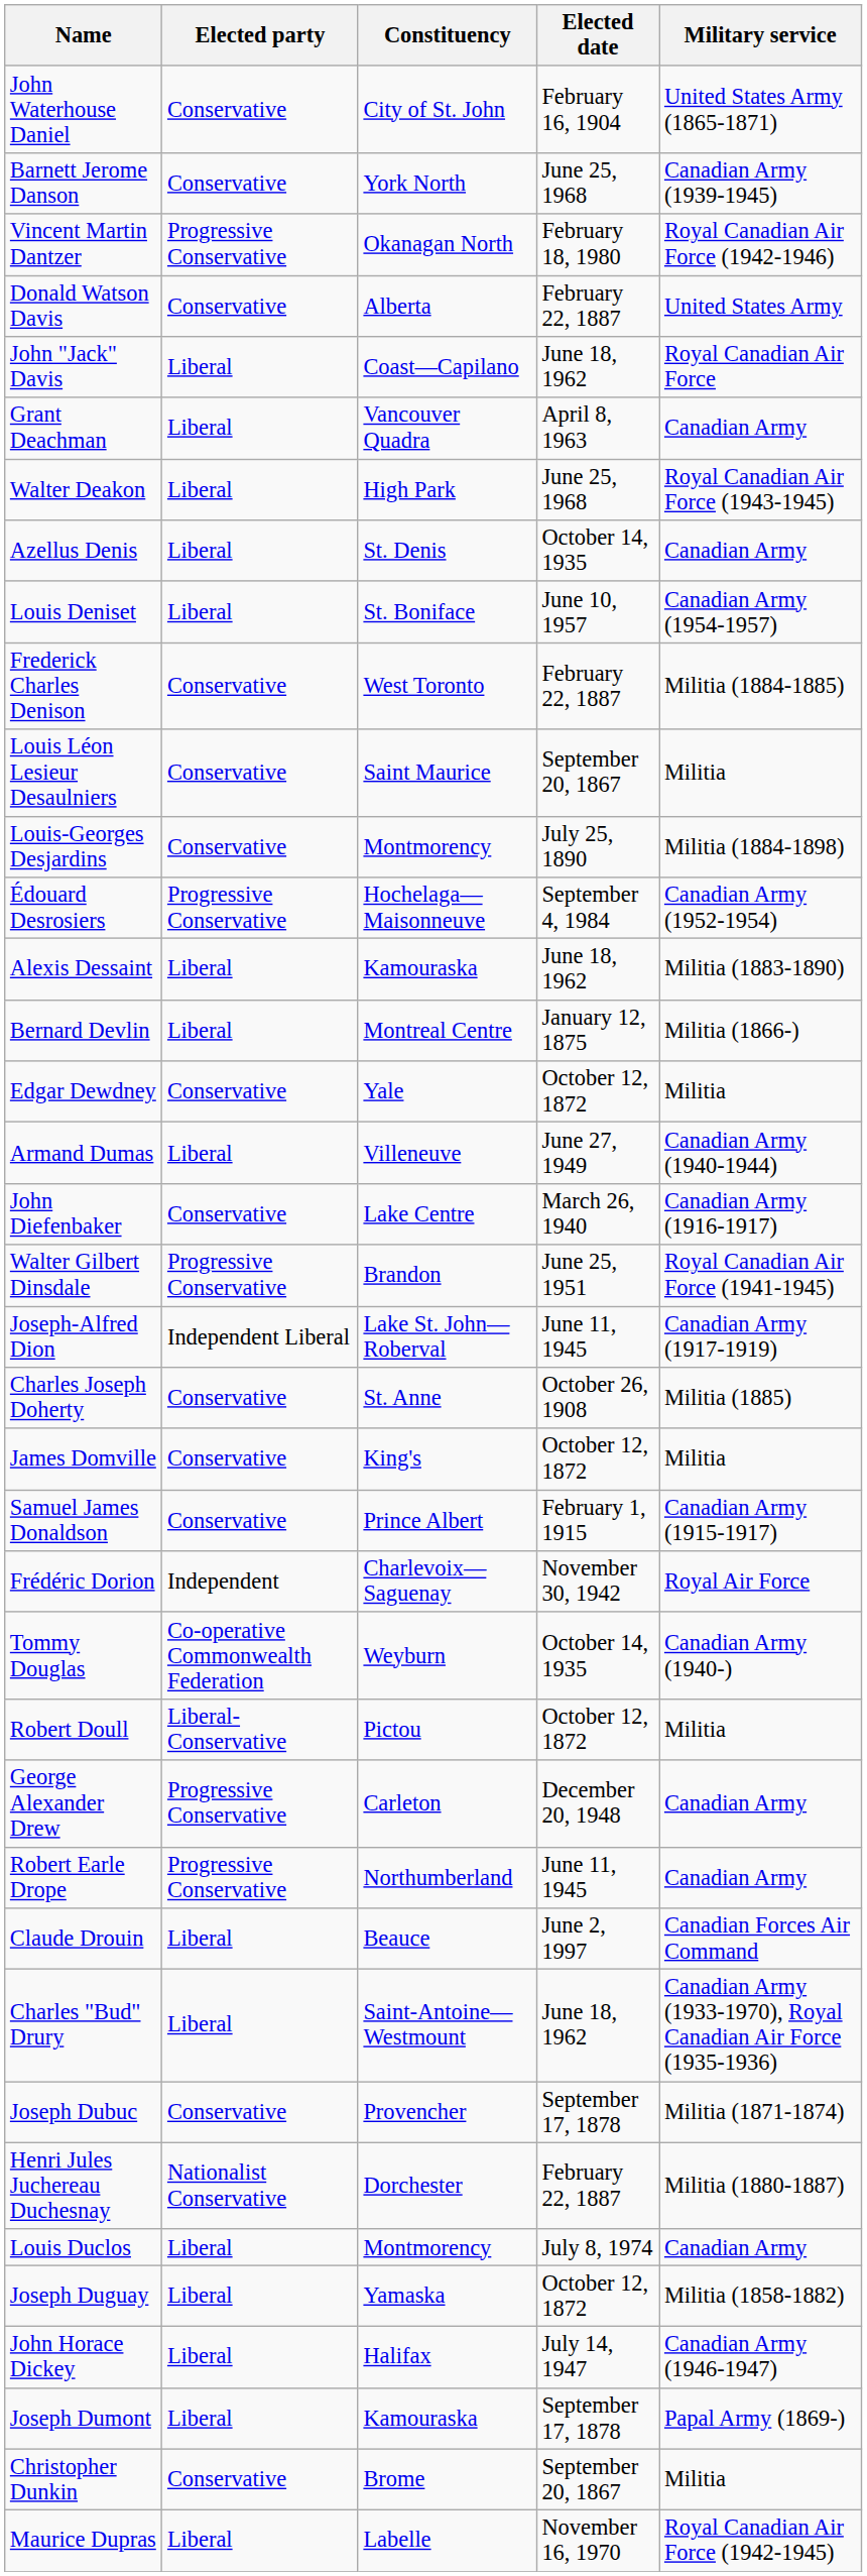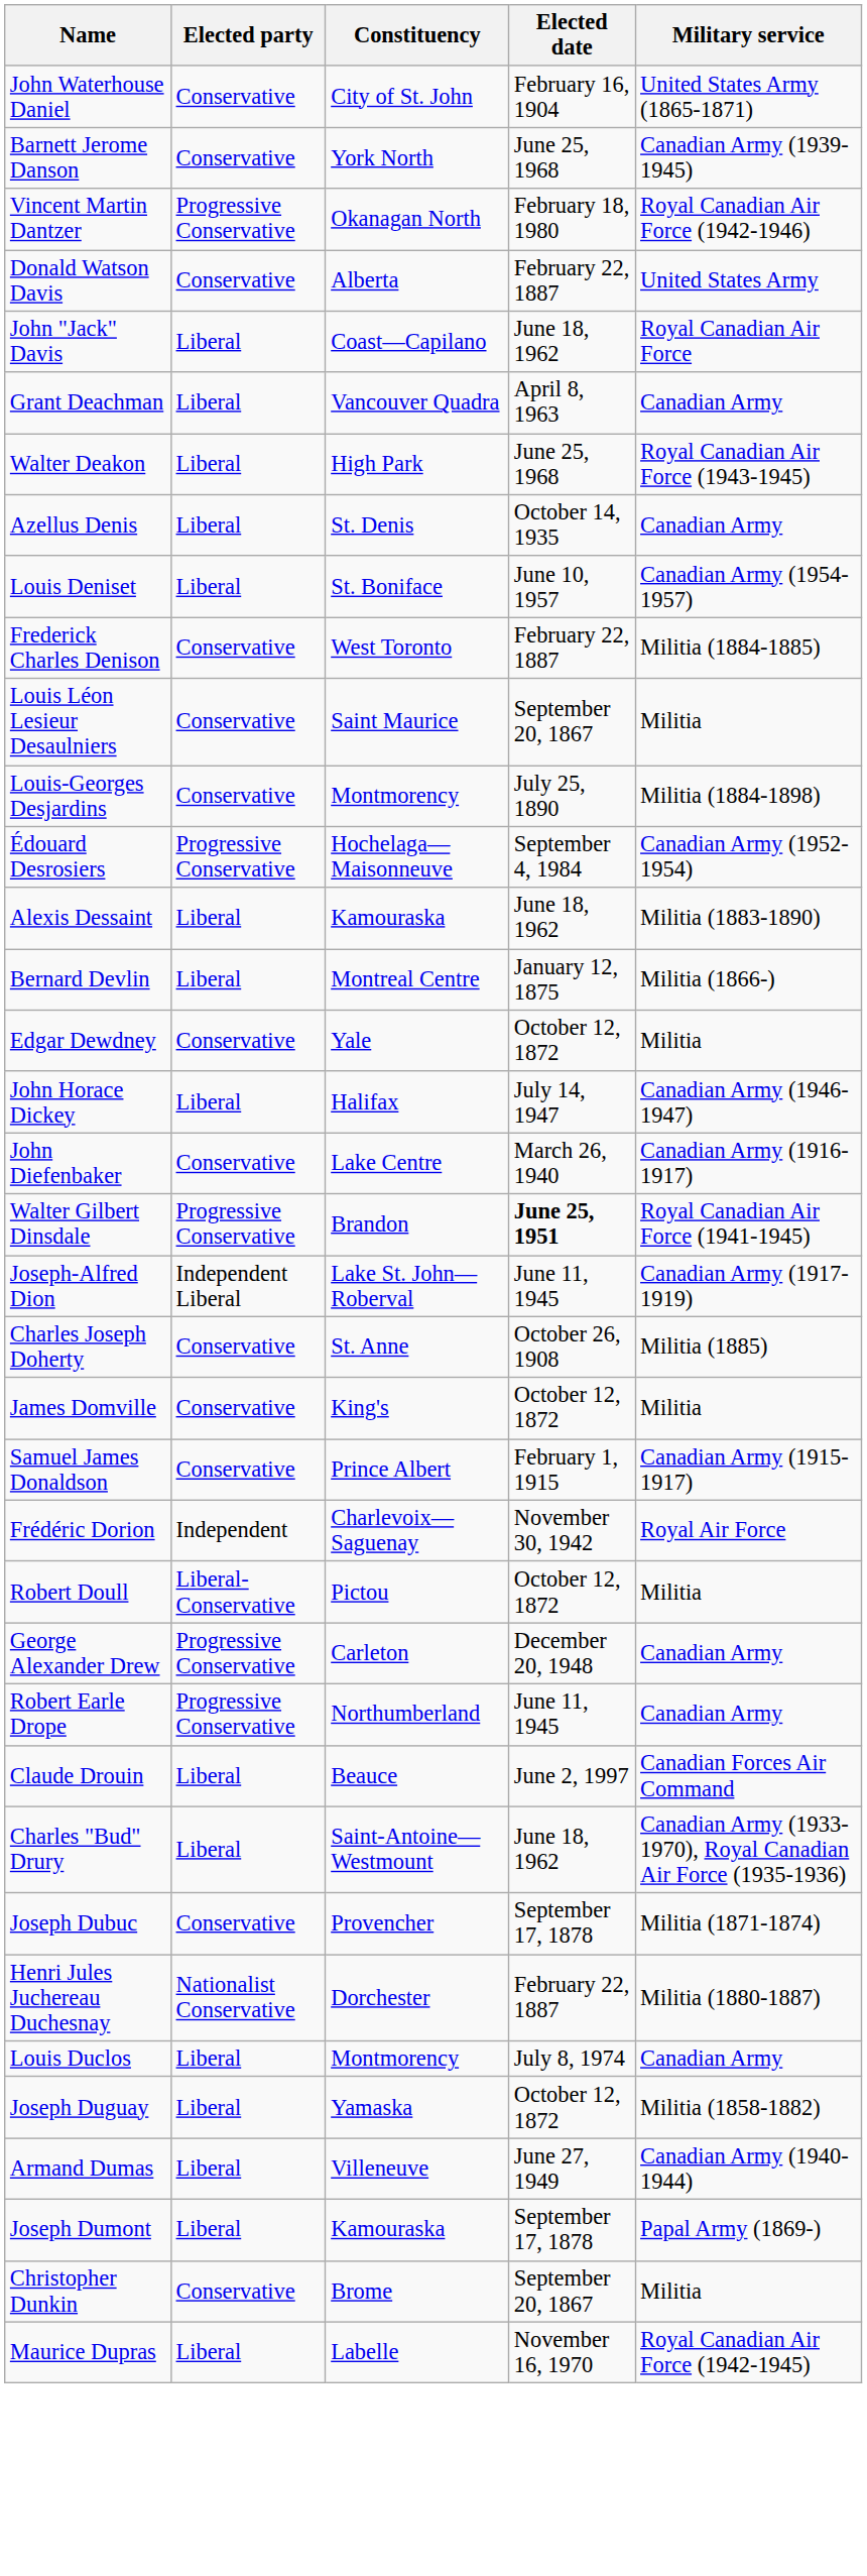 <table class="wikitable sortable">
 <tr>
 <th>Name</th>
 <th>Elected party</th>
 <th>Constituency</th>
 <th>Elected date</th>
 <th>Military service</th>
 </tr>
 <tr>
 <td><a href='#'>John Waterhouse Daniel</a></td>
 <td><a href='#'>Conservative</a></td>
 <td><a href='#'>City of St. John</a></td>
 <td>February 16, 1904</td>
 <td><a href='#'>United States Army</a> (1865-1871)</td>
 </tr>
 <tr>
 <td><a href='#'>Barnett Jerome Danson</a></td>
 <td><a href='#'>Conservative</a></td>
 <td><a href='#'>York North</a></td>
 <td>June 25, 1968</td>
 <td><a href='#'>Canadian Army</a> (1939-1945)</td>
 </tr>
 <tr>
 <td><a href='#'>Vincent Martin Dantzer</a></td>
 <td><a href='#'>Progressive Conservative</a></td>
 <td><a href='#'>Okanagan North</a></td>
 <td>February 18, 1980</td>
 <td><a href='#'>Royal Canadian Air Force</a> (1942-1946)</td>
 </tr>
 <tr>
 <td><a href='#'>Donald Watson Davis</a></td>
 <td><a href='#'>Conservative</a></td>
 <td><a href='#'>Alberta</a></td>
 <td>February 22, 1887</td>
 <td><a href='#'>United States Army</a></td>
 </tr>
 <tr>
 <td><a href='#'>John "Jack" Davis</a></td>
 <td><a href='#'>Liberal</a></td>
 <td><a href='#'>Coast—Capilano</a></td>
 <td>June 18, 1962</td>
 <td><a href='#'>Royal Canadian Air Force</a></td>
 </tr>
 <tr>
 <td><a href='#'>Grant Deachman</a></td>
 <td><a href='#'>Liberal</a></td>
 <td><a href='#'>Vancouver Quadra</a></td>
 <td>April 8, 1963</td>
 <td><a href='#'>Canadian Army</a></td>
 </tr>
 <tr>
 <td><a href='#'>Walter Deakon</a></td>
 <td><a href='#'>Liberal</a></td>
 <td><a href='#'>High Park</a></td>
 <td>June 25, 1968</td>
 <td><a href='#'>Royal Canadian Air Force</a> (1943-1945)</td>
 </tr>
 <tr>
 <td><a href='#'>Azellus Denis</a></td>
 <td><a href='#'>Liberal</a></td>
 <td><a href='#'>St. Denis</a></td>
 <td>October 14, 1935</td>
 <td><a href='#'>Canadian Army</a></td>
 </tr>
 <tr>
 <td><a href='#'>Louis Deniset</a></td>
 <td><a href='#'>Liberal</a></td>
 <td><a href='#'>St. Boniface</a></td>
 <td>June 10, 1957</td>
 <td><a href='#'>Canadian Army</a> (1954-1957)</td>
 </tr>
 <tr>
 <td><a href='#'>Frederick Charles Denison</a></td>
 <td><a href='#'>Conservative</a></td>
 <td><a href='#'>West Toronto</a></td>
 <td>February 22, 1887</td>
 <td>Militia (1884-1885)</td>
 </tr>
 <tr>
 <td><a href='#'>Louis Léon Lesieur Desaulniers</a></td>
 <td><a href='#'>Conservative</a></td>
 <td><a href='#'>Saint Maurice</a></td>
 <td>September 20, 1867</td>
 <td>Militia</td>
 </tr>
 <tr>
 <td><a href='#'>Louis-Georges Desjardins</a></td>
 <td><a href='#'>Conservative</a></td>
 <td><a href='#'>Montmorency</a></td>
 <td>July 25, 1890</td>
 <td>Militia (1884-1898)</td>
 </tr>
 <tr>
 <td><a href='#'>Édouard Desrosiers</a></td>
 <td><a href='#'>Progressive Conservative</a></td>
 <td><a href='#'>Hochelaga—Maisonneuve</a></td>
 <td>September 4, 1984</td>
 <td><a href='#'>Canadian Army</a> (1952-1954)</td>
 </tr>
 <tr>
 <td><a href='#'>Alexis Dessaint</a></td>
 <td><a href='#'>Liberal</a></td>
 <td><a href='#'>Kamouraska</a></td>
 <td>June 18, 1962</td>
 <td>Militia (1883-1890)</td>
 </tr>
 <tr>
 <td><a href='#'>Bernard Devlin</a></td>
 <td><a href='#'>Liberal</a></td>
 <td><a href='#'>Montreal Centre</a></td>
 <td>January 12, 1875</td>
 <td>Militia (1866-)</td>
 </tr>
 <tr>
 <td><a href='#'>Edgar Dewdney</a></td>
 <td><a href='#'>Conservative</a></td>
 <td><a href='#'>Yale</a></td>
 <td>October 12, 1872</td>
 <td>Militia</td>
 </tr>
 <tr>
-<td><a href='#'>Armand Dumas</a></td>
+<td><a href='#'>John Horace Dickey</a></td>
 <td><a href='#'>Liberal</a></td>
-<td><a href='#'>Villeneuve</a></td>
-<td>June 27, 1949</td>
-<td><a href='#'>Canadian Army</a> (1940-1944)</td>
+<td><a href='#'>Halifax</a></td>
+<td>July 14, 1947</td>
+<td><a href='#'>Canadian Army</a> (1946-1947)</td>
 </tr>
 <tr>
 <td><a href='#'>John Diefenbaker</a></td>
 <td><a href='#'>Conservative</a></td>
 <td><a href='#'>Lake Centre</a></td>
 <td>March 26, 1940</td>
 <td><a href='#'>Canadian Army</a> (1916-1917)</td>
 </tr>
 <tr>
 <td><a href='#'>Walter Gilbert Dinsdale</a></td>
 <td><a href='#'>Progressive Conservative</a></td>
 <td><a href='#'>Brandon</a></td>
-<td>June 25, 1951</td>
+<td><strong>June 25, 1951</strong></td>
 <td><a href='#'>Royal Canadian Air Force</a> (1941-1945)</td>
 </tr>
 <tr>
 <td><a href='#'>Joseph-Alfred Dion</a></td>
 <td>Independent Liberal</td>
 <td><a href='#'>Lake St. John—Roberval</a></td>
 <td>June 11, 1945</td>
 <td><a href='#'>Canadian Army</a> (1917-1919)</td>
 </tr>
 <tr>
 <td><a href='#'>Charles Joseph Doherty</a></td>
 <td><a href='#'>Conservative</a></td>
 <td><a href='#'>St. Anne</a></td>
 <td>October 26, 1908</td>
 <td>Militia (1885)</td>
 </tr>
 <tr>
 <td><a href='#'>James Domville</a></td>
 <td><a href='#'>Conservative</a></td>
 <td><a href='#'>King's</a></td>
 <td>October 12, 1872</td>
 <td>Militia</td>
 </tr>
 <tr>
 <td><a href='#'>Samuel James Donaldson</a></td>
 <td><a href='#'>Conservative</a></td>
 <td><a href='#'>Prince Albert</a></td>
 <td>February 1, 1915</td>
 <td><a href='#'>Canadian Army</a> (1915-1917)</td>
 </tr>
 <tr>
 <td><a href='#'>Frédéric Dorion</a></td>
 <td>Independent</td>
 <td><a href='#'>Charlevoix—Saguenay</a></td>
 <td>November 30, 1942</td>
 <td><a href='#'>Royal Air Force</a></td>
-</tr>
-<tr>
-<td><a href='#'>Tommy Douglas</a></td>
-<td><a href='#'>Co-operative Commonwealth Federation</a></td>
-<td><a href='#'>Weyburn</a></td>
-<td>October 14, 1935</td>
-<td><a href='#'>Canadian Army</a> (1940-)</td>
 </tr>
 <tr>
 <td><a href='#'>Robert Doull</a></td>
 <td><a href='#'>Liberal-Conservative</a></td>
 <td><a href='#'>Pictou</a></td>
 <td>October 12, 1872</td>
 <td>Militia</td>
 </tr>
 <tr>
 <td><a href='#'>George Alexander Drew</a></td>
 <td><a href='#'>Progressive Conservative</a></td>
 <td><a href='#'>Carleton</a></td>
 <td>December 20, 1948</td>
 <td><a href='#'>Canadian Army</a></td>
 </tr>
 <tr>
 <td><a href='#'>Robert Earle Drope</a></td>
 <td><a href='#'>Progressive Conservative</a></td>
 <td><a href='#'>Northumberland</a></td>
 <td>June 11, 1945</td>
 <td><a href='#'>Canadian Army</a></td>
 </tr>
 <tr>
 <td><a href='#'>Claude Drouin</a></td>
 <td><a href='#'>Liberal</a></td>
 <td><a href='#'>Beauce</a></td>
 <td>June 2, 1997</td>
 <td><a href='#'>Canadian Forces Air Command</a></td>
 </tr>
 <tr>
 <td><a href='#'>Charles "Bud" Drury</a></td>
 <td><a href='#'>Liberal</a></td>
 <td><a href='#'>Saint-Antoine—Westmount</a></td>
 <td>June 18, 1962</td>
 <td><a href='#'>Canadian Army</a> (1933-1970), <a href='#'>Royal Canadian Air Force</a> (1935-1936)</td>
 </tr>
 <tr>
 <td><a href='#'>Joseph Dubuc</a></td>
 <td><a href='#'>Conservative</a></td>
 <td><a href='#'>Provencher</a></td>
 <td>September 17, 1878</td>
 <td>Militia (1871-1874)</td>
 </tr>
 <tr>
 <td><a href='#'>Henri Jules Juchereau Duchesnay</a></td>
 <td><a href='#'>Nationalist Conservative</a></td>
 <td><a href='#'>Dorchester</a></td>
 <td>February 22, 1887</td>
 <td>Militia (1880-1887)</td>
 </tr>
 <tr>
 <td><a href='#'>Louis Duclos</a></td>
 <td><a href='#'>Liberal</a></td>
 <td><a href='#'>Montmorency</a></td>
 <td>July 8, 1974</td>
 <td><a href='#'>Canadian Army</a></td>
 </tr>
 <tr>
 <td><a href='#'>Joseph Duguay</a></td>
 <td><a href='#'>Liberal</a></td>
 <td><a href='#'>Yamaska</a></td>
 <td>October 12, 1872</td>
 <td>Militia (1858-1882)</td>
 </tr>
 <tr>
-<td><a href='#'>John Horace Dickey</a></td>
+<td><a href='#'>Armand Dumas</a></td>
 <td><a href='#'>Liberal</a></td>
-<td><a href='#'>Halifax</a></td>
-<td>July 14, 1947</td>
-<td><a href='#'>Canadian Army</a> (1946-1947)</td>
+<td><a href='#'>Villeneuve</a></td>
+<td>June 27, 1949</td>
+<td><a href='#'>Canadian Army</a> (1940-1944)</td>
 </tr>
 <tr>
 <td><a href='#'>Joseph Dumont</a></td>
 <td><a href='#'>Liberal</a></td>
 <td><a href='#'>Kamouraska</a></td>
 <td>September 17, 1878</td>
 <td><a href='#'>Papal Army</a> (1869-)</td>
 </tr>
 <tr>
 <td><a href='#'>Christopher Dunkin</a></td>
 <td><a href='#'>Conservative</a></td>
 <td><a href='#'>Brome</a></td>
 <td>September 20, 1867</td>
 <td>Militia</td>
 </tr>
 <tr>
 <td><a href='#'>Maurice Dupras</a></td>
 <td><a href='#'>Liberal</a></td>
 <td><a href='#'>Labelle</a></td>
 <td>November 16, 1970</td>
 <td><a href='#'>Royal Canadian Air Force</a> (1942-1945)</td>
 </tr>
 </table>
